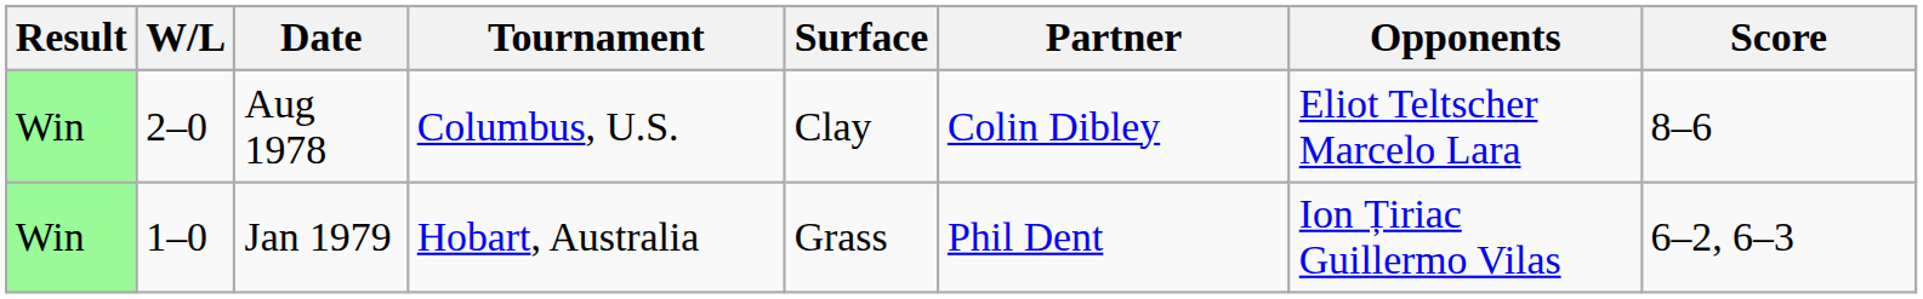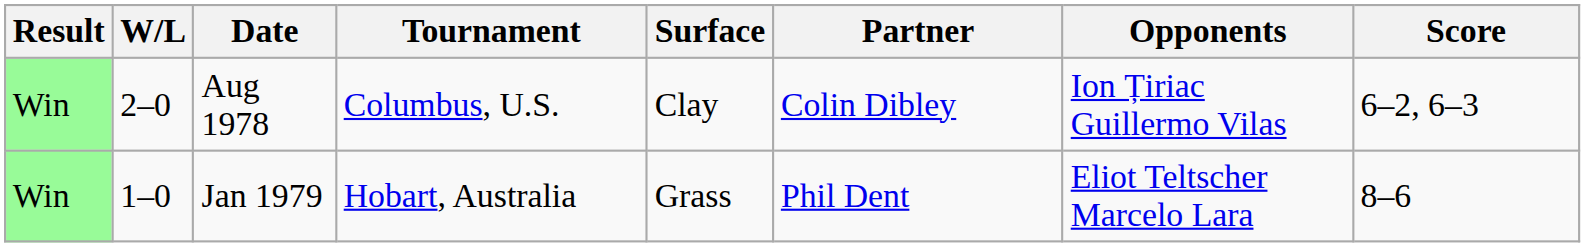 <table class="sortable wikitable">
 <tr>
 <th style="width:40px">Result</th>
 <th style="width:30px" class="unsortable">W/L</th>
 <th style="width:60px">Date</th>
 <th style="width:140px">Tournament</th>
 <th style="width:50px">Surface</th>
 <th style="width:130px">Partner</th>
 <th style="width:130px">Opponents</th>
 <th style="width:100px" class="unsortable">Score</th>
 </tr>
 <tr>
 <td style="background:#98fb98;">Win</td>
 <td>2–0</td>
 <td>Aug 1978</td>
 <td><a href='#'>Columbus</a>, U.S.</td>
 <td>Clay</td>
 <td> <a href='#'>Colin Dibley</a></td>
-<td> <a href='#'>Eliot Teltscher</a> <br>  <a href='#'>Marcelo Lara</a></td>
-<td>8–6</td>
+<td> <a href='#'>Ion Țiriac</a> <br>  <a href='#'>Guillermo Vilas</a></td>
+<td>6–2, 6–3</td>
 </tr>
 <tr>
 <td style="background:#98fb98;">Win</td>
 <td>1–0</td>
 <td>Jan 1979</td>
 <td><a href='#'>Hobart</a>, Australia</td>
 <td>Grass</td>
 <td> <a href='#'>Phil Dent</a></td>
-<td> <a href='#'>Ion Țiriac</a> <br>  <a href='#'>Guillermo Vilas</a></td>
-<td>6–2, 6–3</td>
+<td> <a href='#'>Eliot Teltscher</a> <br>  <a href='#'>Marcelo Lara</a></td>
+<td>8–6</td>
 </tr>
 </table>
